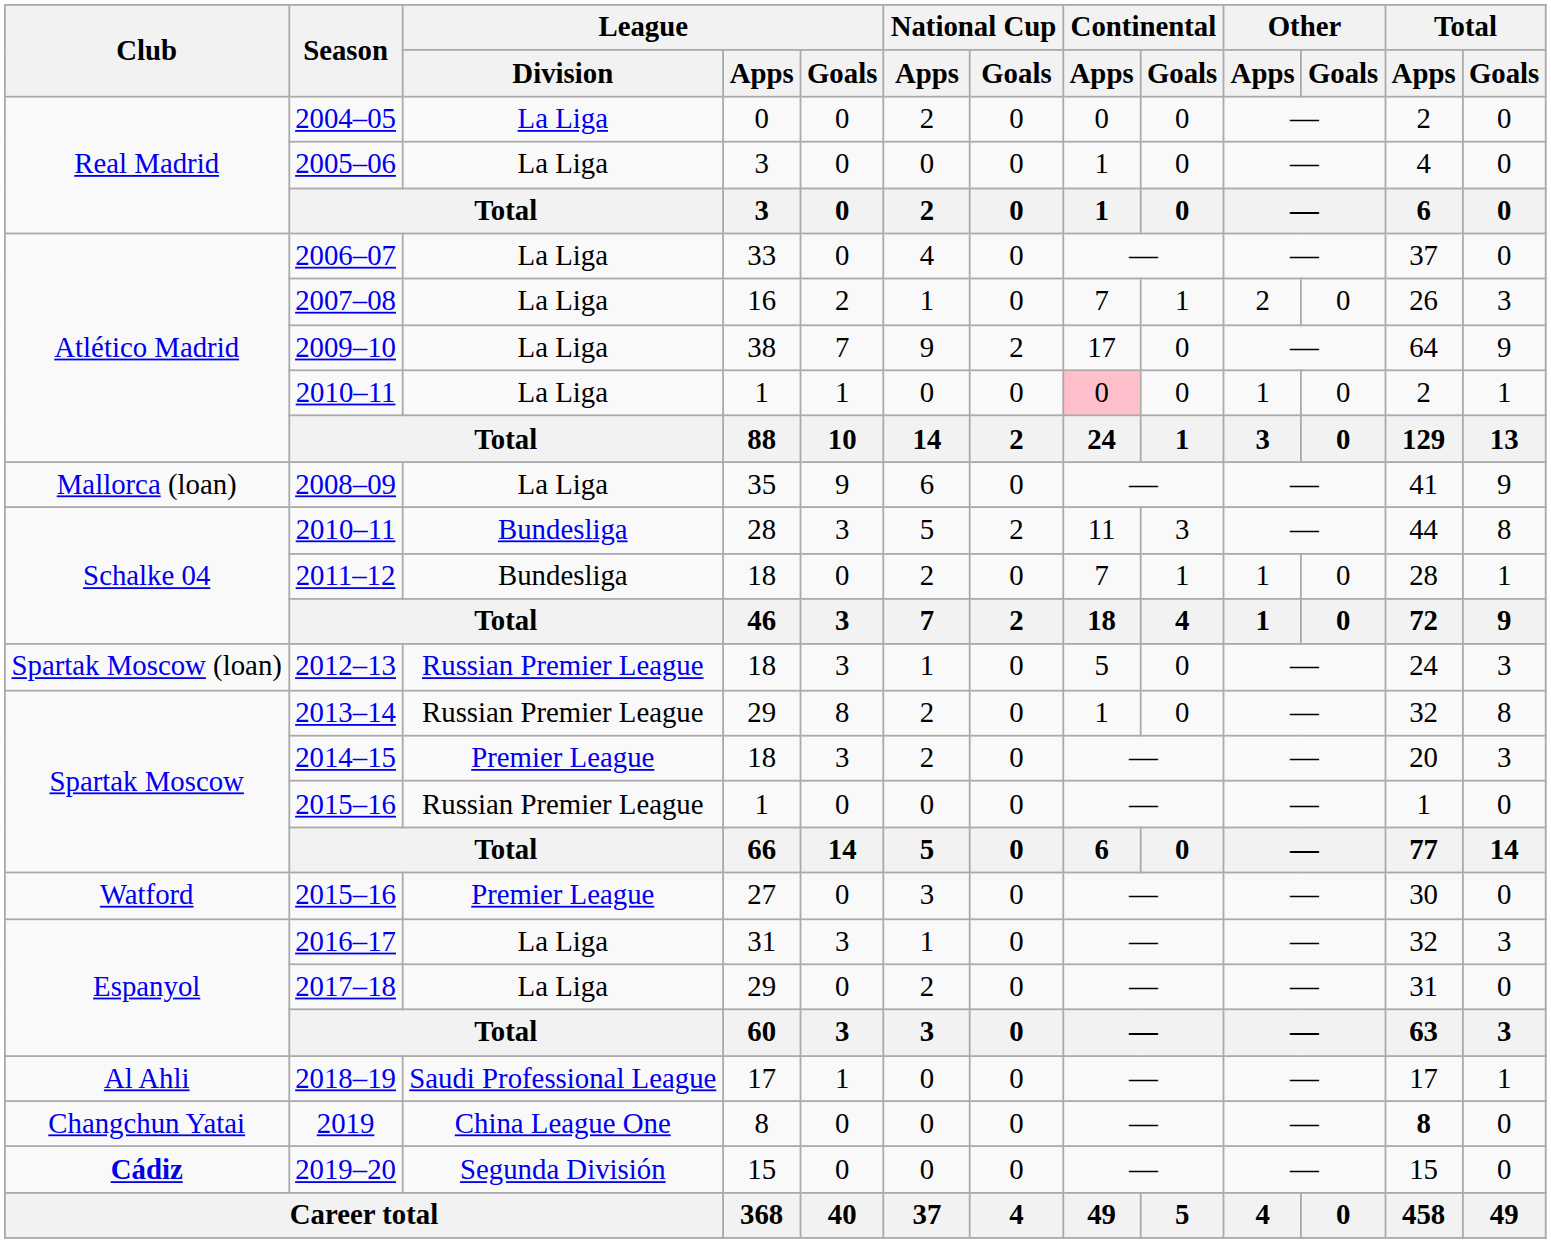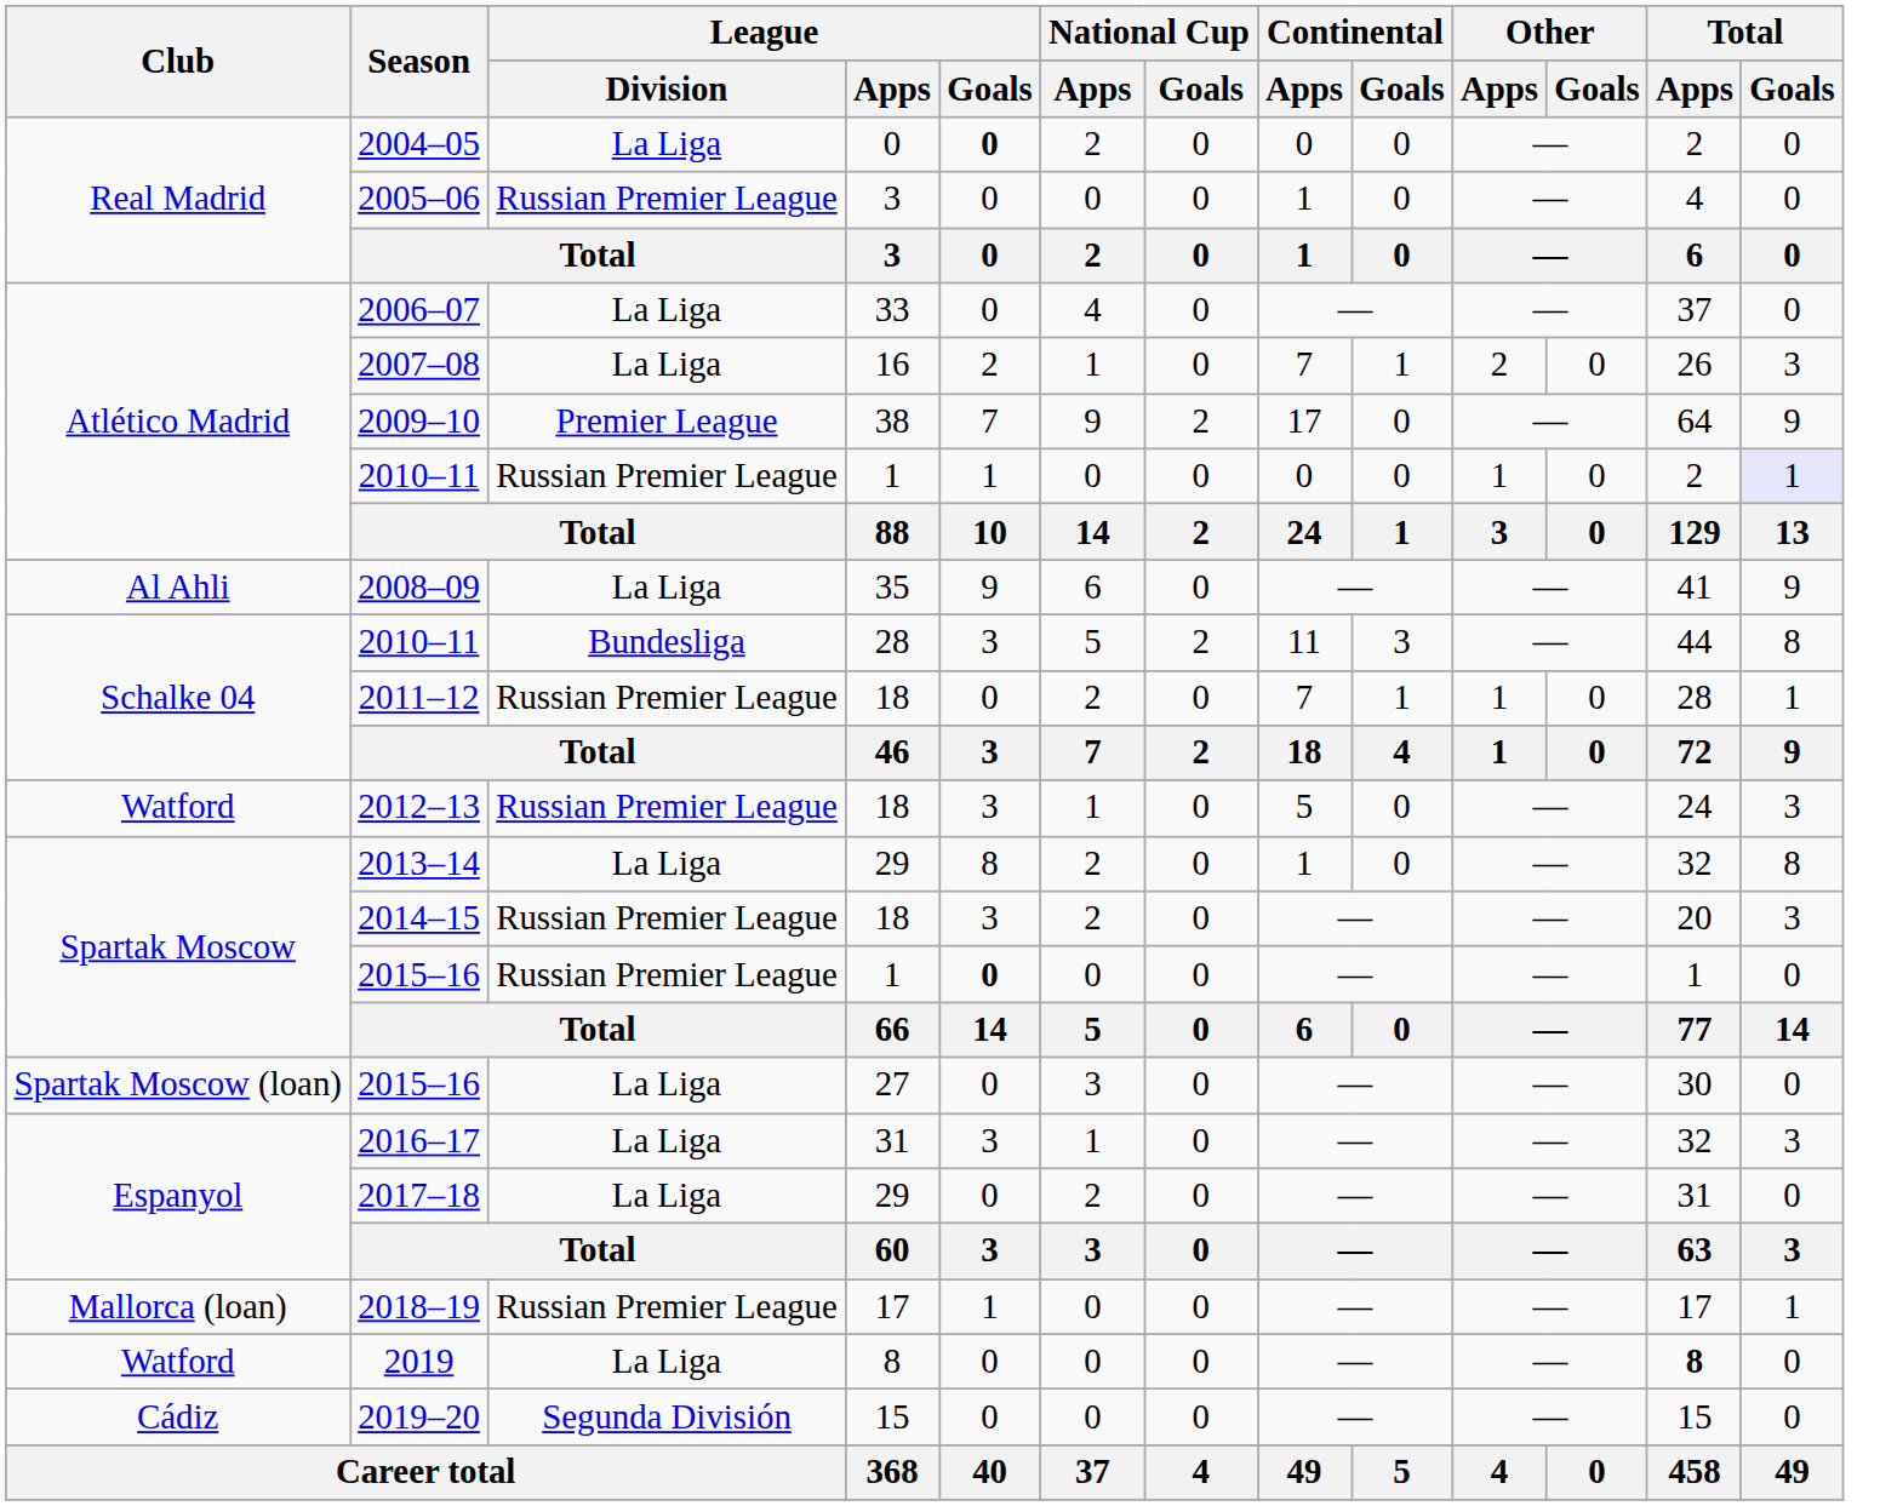 <table class="wikitable" style="text-align: center;">
 <tr>
 <th rowspan="2">Club</th>
 <th rowspan="2">Season</th>
 <th colspan="3">League</th>
 <th colspan="2">National Cup</th>
 <th colspan="2">Continental</th>
 <th colspan="2">Other</th>
 <th colspan="2">Total</th>
 </tr>
 <tr>
 <th>Division</th>
 <th>Apps</th>
 <th>Goals</th>
 <th>Apps</th>
 <th>Goals</th>
 <th>Apps</th>
 <th>Goals</th>
 <th>Apps</th>
 <th>Goals</th>
 <th>Apps</th>
 <th>Goals</th>
 </tr>
 <tr>
 <td rowspan="3"><a href='#'>Real Madrid</a></td>
 <td><a href='#'>2004–05</a></td>
 <td><a href='#'>La Liga</a></td>
 <td>0</td>
-<td>0</td>
+<td><strong>0</strong></td>
 <td>2</td>
 <td>0</td>
 <td>0</td>
 <td>0</td>
 <td colspan="2">—</td>
 <td>2</td>
 <td>0</td>
 </tr>
 <tr>
 <td><a href='#'>2005–06</a></td>
-<td>La Liga</td>
+<td><a href='#'>Russian Premier League</a></td>
 <td>3</td>
 <td>0</td>
 <td>0</td>
 <td>0</td>
 <td>1</td>
 <td>0</td>
 <td colspan="2">—</td>
 <td>4</td>
 <td>0</td>
 </tr>
 <tr>
 <th colspan="2">Total</th>
 <th>3</th>
 <th>0</th>
 <th>2</th>
 <th>0</th>
 <th>1</th>
 <th>0</th>
 <th colspan="2">—</th>
 <th>6</th>
 <th>0</th>
 </tr>
 <tr>
 <td rowspan="5"><a href='#'>Atlético Madrid</a></td>
 <td><a href='#'>2006–07</a></td>
 <td>La Liga</td>
 <td>33</td>
 <td>0</td>
 <td>4</td>
 <td>0</td>
 <td colspan="2">—</td>
 <td colspan="2">—</td>
 <td>37</td>
 <td>0</td>
 </tr>
 <tr>
 <td><a href='#'>2007–08</a></td>
 <td>La Liga</td>
 <td>16</td>
 <td>2</td>
 <td>1</td>
 <td>0</td>
 <td>7</td>
 <td>1</td>
 <td>2</td>
 <td>0</td>
 <td>26</td>
 <td>3</td>
 </tr>
 <tr>
 <td><a href='#'>2009–10</a></td>
-<td>La Liga</td>
+<td><a href='#'>Premier League</a></td>
 <td>38</td>
 <td>7</td>
 <td>9</td>
 <td>2</td>
 <td>17</td>
 <td>0</td>
 <td colspan="2">—</td>
 <td>64</td>
 <td>9</td>
 </tr>
 <tr>
 <td><a href='#'>2010–11</a></td>
-<td>La Liga</td>
+<td>Russian Premier League</td>
 <td>1</td>
 <td>1</td>
 <td>0</td>
 <td>0</td>
-<td style="background: pink;">0</td>
+<td>0</td>
 <td>0</td>
 <td>1</td>
 <td>0</td>
 <td>2</td>
-<td>1</td>
+<td style="background: lavender;">1</td>
 </tr>
 <tr>
 <th colspan="2">Total</th>
 <th>88</th>
 <th>10</th>
 <th>14</th>
 <th>2</th>
 <th>24</th>
 <th>1</th>
 <th>3</th>
 <th>0</th>
 <th>129</th>
 <th>13</th>
 </tr>
 <tr>
-<td rowspan="1"><a href='#'>Mallorca</a> (loan)</td>
+<td><a href='#'>Al Ahli</a></td>
 <td><a href='#'>2008–09</a></td>
 <td>La Liga</td>
 <td>35</td>
 <td>9</td>
 <td>6</td>
 <td>0</td>
 <td colspan="2">—</td>
 <td colspan="2">—</td>
 <td>41</td>
 <td>9</td>
 </tr>
 <tr>
 <td rowspan="3"><a href='#'>Schalke 04</a></td>
 <td><a href='#'>2010–11</a></td>
 <td><a href='#'>Bundesliga</a></td>
 <td>28</td>
 <td>3</td>
 <td>5</td>
 <td>2</td>
 <td>11</td>
 <td>3</td>
 <td colspan="2">—</td>
 <td>44</td>
 <td>8</td>
 </tr>
 <tr>
 <td><a href='#'>2011–12</a></td>
-<td>Bundesliga</td>
+<td>Russian Premier League</td>
 <td>18</td>
 <td>0</td>
 <td>2</td>
 <td>0</td>
 <td>7</td>
 <td>1</td>
 <td>1</td>
 <td>0</td>
 <td>28</td>
 <td>1</td>
 </tr>
 <tr>
 <th colspan="2">Total</th>
 <th>46</th>
 <th>3</th>
 <th>7</th>
 <th>2</th>
 <th>18</th>
 <th>4</th>
 <th>1</th>
 <th>0</th>
 <th>72</th>
 <th>9</th>
 </tr>
 <tr>
-<td rowspan="1"><a href='#'>Spartak Moscow</a> (loan)</td>
+<td><a href='#'>Watford</a></td>
 <td><a href='#'>2012–13</a></td>
 <td><a href='#'>Russian Premier League</a></td>
 <td>18</td>
 <td>3</td>
 <td>1</td>
 <td>0</td>
 <td>5</td>
 <td>0</td>
 <td colspan="2">—</td>
 <td>24</td>
 <td>3</td>
 </tr>
 <tr>
 <td rowspan="4"><a href='#'>Spartak Moscow</a></td>
 <td><a href='#'>2013–14</a></td>
-<td>Russian Premier League</td>
+<td>La Liga</td>
 <td>29</td>
 <td>8</td>
 <td>2</td>
 <td>0</td>
 <td>1</td>
 <td>0</td>
 <td colspan="2">—</td>
 <td>32</td>
 <td>8</td>
 </tr>
 <tr>
 <td><a href='#'>2014–15</a></td>
-<td><a href='#'>Premier League</a></td>
+<td>Russian Premier League</td>
 <td>18</td>
 <td>3</td>
 <td>2</td>
 <td>0</td>
 <td colspan="2">—</td>
 <td colspan="2">—</td>
 <td>20</td>
 <td>3</td>
 </tr>
 <tr>
 <td><a href='#'>2015–16</a></td>
 <td>Russian Premier League</td>
 <td>1</td>
-<td>0</td>
+<td><strong>0</strong></td>
 <td>0</td>
 <td>0</td>
 <td colspan="2">—</td>
 <td colspan="2">—</td>
 <td>1</td>
 <td>0</td>
 </tr>
 <tr>
 <th colspan="2">Total</th>
 <th>66</th>
 <th>14</th>
 <th>5</th>
 <th>0</th>
 <th>6</th>
 <th>0</th>
 <th colspan="2">—</th>
 <th>77</th>
 <th>14</th>
 </tr>
 <tr>
-<td><a href='#'>Watford</a></td>
+<td rowspan="1"><a href='#'>Spartak Moscow</a> (loan)</td>
 <td><a href='#'>2015–16</a></td>
-<td><a href='#'>Premier League</a></td>
+<td>La Liga</td>
 <td>27</td>
 <td>0</td>
 <td>3</td>
 <td>0</td>
 <td colspan="2">—</td>
 <td colspan="2">—</td>
 <td>30</td>
 <td>0</td>
 </tr>
 <tr>
 <td rowspan="3"><a href='#'>Espanyol</a></td>
 <td><a href='#'>2016–17</a></td>
 <td>La Liga</td>
 <td>31</td>
 <td>3</td>
 <td>1</td>
 <td>0</td>
 <td colspan="2">—</td>
 <td colspan="2">—</td>
 <td>32</td>
 <td>3</td>
 </tr>
 <tr>
 <td><a href='#'>2017–18</a></td>
 <td>La Liga</td>
 <td>29</td>
 <td>0</td>
 <td>2</td>
 <td>0</td>
 <td colspan="2">—</td>
 <td colspan="2">—</td>
 <td>31</td>
 <td>0</td>
 </tr>
 <tr>
 <th colspan="2">Total</th>
 <th>60</th>
 <th>3</th>
 <th>3</th>
 <th>0</th>
 <th colspan="2">—</th>
 <th colspan="2">—</th>
 <th>63</th>
 <th>3</th>
 </tr>
 <tr>
-<td><a href='#'>Al Ahli</a></td>
+<td rowspan="1"><a href='#'>Mallorca</a> (loan)</td>
 <td><a href='#'>2018–19</a></td>
-<td><a href='#'>Saudi Professional League</a></td>
+<td>Russian Premier League</td>
 <td>17</td>
 <td>1</td>
 <td>0</td>
 <td>0</td>
 <td colspan="2">—</td>
 <td colspan="2">—</td>
 <td>17</td>
 <td>1</td>
 </tr>
 <tr>
-<td><a href='#'>Changchun Yatai</a></td>
+<td><a href='#'>Watford</a></td>
 <td><a href='#'>2019</a></td>
-<td><a href='#'>China League One</a></td>
+<td>La Liga</td>
 <td>8</td>
 <td>0</td>
 <td>0</td>
 <td>0</td>
 <td colspan="2">—</td>
 <td colspan="2">—</td>
 <td><strong>8</strong></td>
 <td>0</td>
 </tr>
 <tr>
-<td><strong><a href='#'>Cádiz</a></strong></td>
+<td><a href='#'>Cádiz</a></td>
 <td><a href='#'>2019–20</a></td>
 <td><a href='#'>Segunda División</a></td>
 <td>15</td>
 <td>0</td>
 <td>0</td>
 <td>0</td>
 <td colspan="2">—</td>
 <td colspan="2">—</td>
 <td>15</td>
 <td>0</td>
 </tr>
 <tr>
 <th colspan="3">Career total</th>
 <th>368</th>
 <th>40</th>
 <th>37</th>
 <th>4</th>
 <th>49</th>
 <th>5</th>
 <th>4</th>
 <th>0</th>
 <th>458</th>
 <th>49</th>
 </tr>
 </table>
